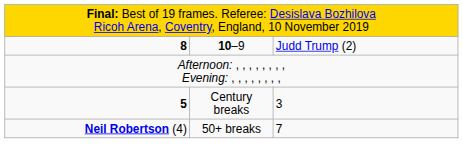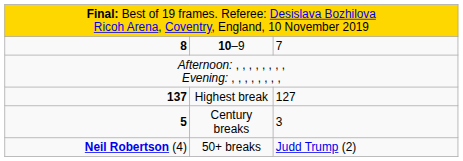 <table class="wikitable" style="font-size: 95%; margin: 1em auto 1em auto;">
 <tr>
 <td colspan="3" align="center" bgcolor="#ffd700"><strong>Final:</strong> Best of 19 frames. Referee: <a href='#'>Desislava Bozhilova</a><br><a href='#'>Ricoh Arena</a>, <a href='#'>Coventry</a>, England, 10 November 2019</td>
 </tr>
 <tr>
 <td align="right"><strong>8</strong></td>
 <td width="100" align="center"><strong>10</strong>–9</td>
-<td width="230" align="left"><a href='#'>Judd Trump</a> (2)<br></td>
+<td>7</td>
 </tr>
 <tr>
 <td colspan="3" align="center" style="font-size: 100%"><em>Afternoon:</em> , , , , , , , ,  <br><em>Evening:</em> , , , , , , , ,  </td>
+</tr>
+<tr>
+<td align="right"><strong>137</strong></td>
+<td align="center">Highest break</td>
+<td>127</td>
 </tr>
 <tr>
 <td align="right"><strong>5</strong></td>
 <td align="center">Century breaks</td>
 <td>3</td>
 </tr>
 <tr>
 <td width="230" align="right"><strong><a href='#'>Neil Robertson</a></strong> (4)<br></td>
 <td align="center">50+ breaks</td>
-<td>7</td>
+<td width="230" align="left"><a href='#'>Judd Trump</a> (2)<br></td>
 </tr>
 </table>
